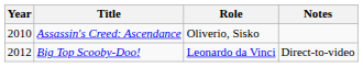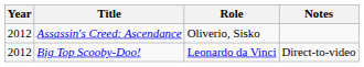 <table class="wikitable sortable">
 <tr>
 <th>Year</th>
 <th>Title</th>
 <th>Role</th>
 <th>Notes</th>
 </tr>
 <tr>
-<td>2010</td>
+<td>2012</td>
 <td><em><a href='#'>Assassin's Creed: Ascendance</a></em></td>
 <td>Oliverio, Sisko</td>
 <td></td>
 </tr>
 <tr>
 <td>2012</td>
 <td><em><a href='#'>Big Top Scooby-Doo!</a></em></td>
 <td><a href='#'>Leonardo da Vinci</a></td>
 <td>Direct-to-video</td>
 </tr>
 </table>
